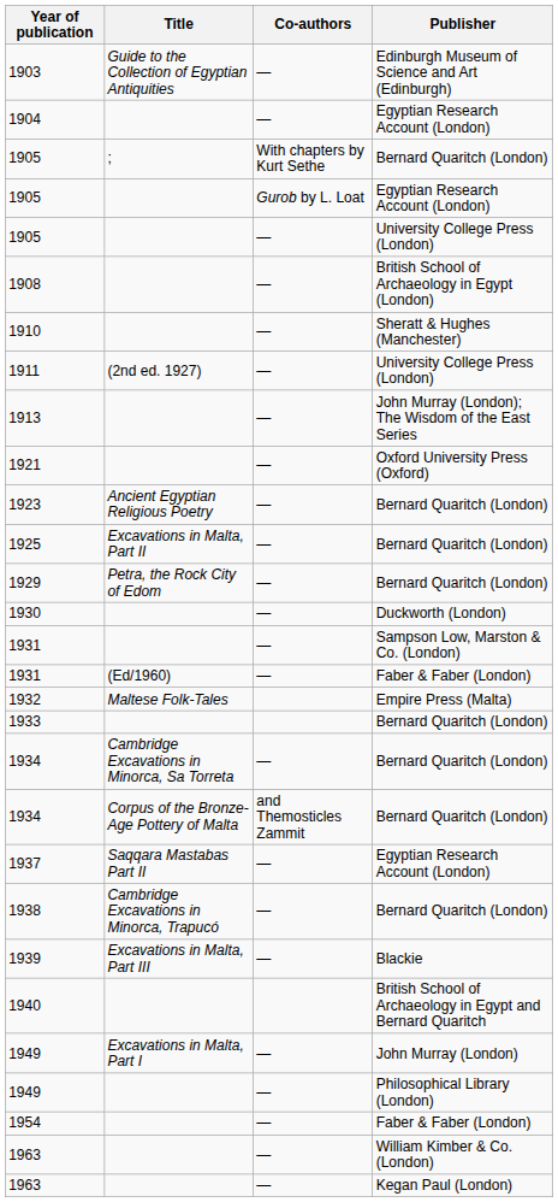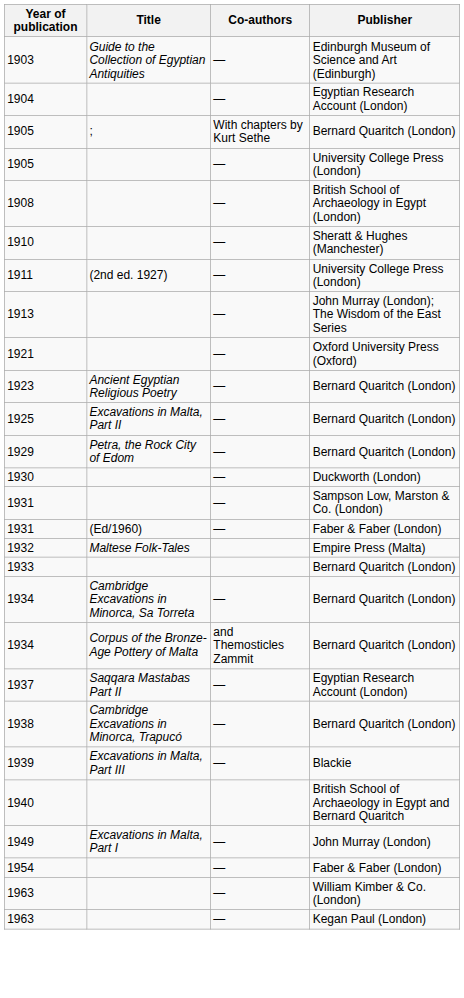 <table class="wikitable sortable">
 <tr>
 <th>Year of publication</th>
 <th>Title</th>
 <th>Co-authors</th>
 <th>Publisher</th>
 </tr>
 <tr>
 <td>1903</td>
 <td><em>Guide to the Collection of Egyptian Antiquities</em></td>
 <td>—</td>
 <td>Edinburgh Museum of Science and Art (Edinburgh)</td>
 </tr>
 <tr>
 <td>1904</td>
 <td></td>
 <td>—</td>
 <td>Egyptian Research Account (London)</td>
 </tr>
 <tr>
 <td>1905</td>
 <td>; </td>
 <td>With chapters by Kurt Sethe</td>
 <td>Bernard Quaritch (London)</td>
-</tr>
-<tr>
-<td>1905</td>
-<td></td>
-<td><em>Gurob</em> by L. Loat</td>
-<td>Egyptian Research Account (London)</td>
 </tr>
 <tr>
 <td>1905</td>
 <td></td>
 <td>—</td>
 <td>University College Press (London)</td>
 </tr>
 <tr>
 <td>1908</td>
 <td></td>
 <td>—</td>
 <td>British School of Archaeology in Egypt (London)</td>
 </tr>
 <tr>
 <td>1910</td>
 <td></td>
 <td>—</td>
 <td>Sheratt & Hughes (Manchester)</td>
 </tr>
 <tr>
 <td>1911</td>
 <td> (2nd ed. 1927)</td>
 <td>—</td>
 <td>University College Press (London)</td>
 </tr>
 <tr>
 <td>1913</td>
 <td></td>
 <td>—</td>
 <td>John Murray (London); The Wisdom of the East Series</td>
 </tr>
 <tr>
 <td>1921</td>
 <td></td>
 <td>—</td>
 <td>Oxford University Press (Oxford)</td>
 </tr>
 <tr>
 <td>1923</td>
 <td><em>Ancient Egyptian Religious Poetry</em></td>
 <td>—</td>
 <td>Bernard Quaritch (London)</td>
 </tr>
 <tr>
 <td>1925</td>
 <td><em>Excavations in Malta, Part II</em></td>
 <td>—</td>
 <td>Bernard Quaritch (London)</td>
 </tr>
 <tr>
 <td>1929</td>
 <td><em>Petra, the Rock City of Edom</em></td>
 <td>—</td>
 <td>Bernard Quaritch (London)</td>
 </tr>
 <tr>
 <td>1930</td>
 <td></td>
 <td>—</td>
 <td>Duckworth (London)</td>
 </tr>
 <tr>
 <td>1931</td>
 <td></td>
 <td>—</td>
 <td>Sampson Low, Marston & Co. (London)</td>
 </tr>
 <tr>
 <td>1931</td>
 <td> (Ed/1960)</td>
 <td>—</td>
 <td>Faber & Faber (London)</td>
 </tr>
 <tr>
 <td>1932</td>
 <td><em>Maltese Folk-Tales</em></td>
 <td></td>
 <td>Empire Press (Malta)</td>
 </tr>
 <tr>
 <td>1933</td>
 <td></td>
 <td></td>
 <td>Bernard Quaritch (London)</td>
 </tr>
 <tr>
 <td>1934</td>
 <td><em>Cambridge Excavations in Minorca, Sa Torreta</em></td>
 <td>—</td>
 <td>Bernard Quaritch (London)</td>
 </tr>
 <tr>
 <td>1934</td>
 <td><em>Corpus of the Bronze-Age Pottery of Malta</em></td>
 <td> and Themosticles Zammit</td>
 <td>Bernard Quaritch (London)</td>
 </tr>
 <tr>
 <td>1937</td>
 <td><em>Saqqara Mastabas Part II</em></td>
 <td>—</td>
 <td>Egyptian Research Account (London)</td>
 </tr>
 <tr>
 <td>1938</td>
 <td><em>Cambridge Excavations in Minorca, Trapucó</em></td>
 <td>—</td>
 <td>Bernard Quaritch (London)</td>
 </tr>
 <tr>
 <td>1939</td>
 <td><em>Excavations in Malta, Part III</em></td>
 <td>—</td>
 <td>Blackie</td>
 </tr>
 <tr>
 <td>1940</td>
 <td></td>
 <td></td>
 <td>British School of Archaeology in Egypt and Bernard Quaritch</td>
 </tr>
 <tr>
 <td>1949</td>
 <td><em>Excavations in Malta, Part I</em></td>
 <td>—</td>
 <td>John Murray (London)</td>
 </tr>
 <tr>
-<td>1949</td>
-<td></td>
-<td>—</td>
-<td>Philosophical Library (London)</td>
-</tr>
-<tr>
 <td>1954</td>
 <td></td>
 <td>—</td>
 <td>Faber & Faber (London)</td>
 </tr>
 <tr>
 <td>1963</td>
 <td></td>
 <td>—</td>
 <td>William Kimber & Co. (London)</td>
 </tr>
 <tr>
 <td>1963</td>
 <td></td>
 <td>—</td>
 <td>Kegan Paul (London)</td>
 </tr>
 </table>
